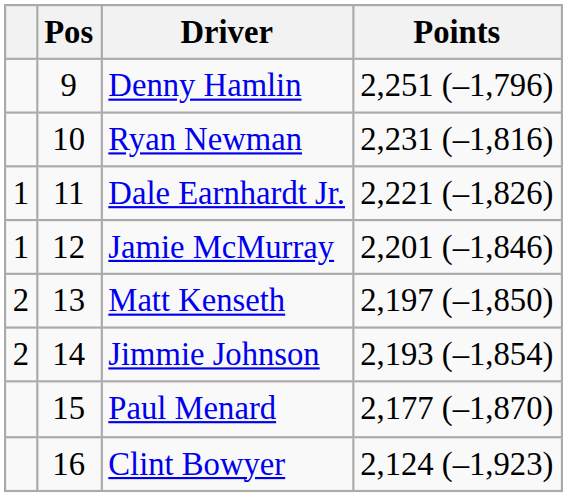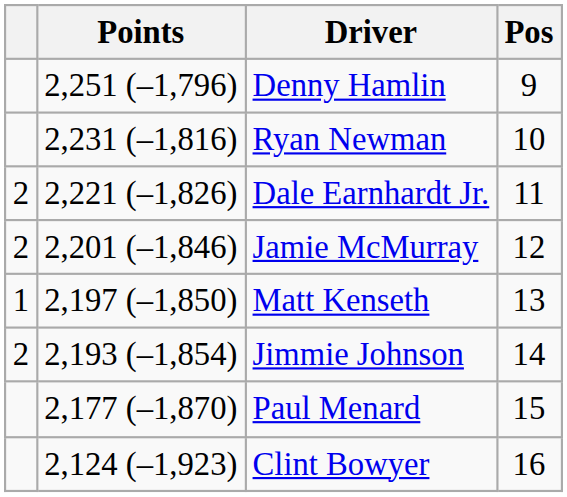 <table class="wikitable" style="font-size: 95%;">
 <tr>
 <th></th>
+<th>Points</th>
+<th>Driver</th>
 <th>Pos</th>
-<th>Driver</th>
-<th>Points</th>
 </tr>
 <tr>
 <td align="left"></td>
+<td style="text-align:center;">2,251 (–1,796)</td>
+<td><a href='#'>Denny Hamlin</a></td>
 <td style="text-align:center;">9</td>
-<td><a href='#'>Denny Hamlin</a></td>
-<td style="text-align:center;">2,251 (–1,796)</td>
 </tr>
 <tr>
 <td align="left"></td>
+<td style="text-align:center;">2,231 (–1,816)</td>
+<td><a href='#'>Ryan Newman</a></td>
 <td style="text-align:center;">10</td>
-<td><a href='#'>Ryan Newman</a></td>
-<td style="text-align:center;">2,231 (–1,816)</td>
+</tr>
+<tr>
+<td align="left"> 2</td>
+<td style="text-align:center;">2,221 (–1,826)</td>
+<td><a href='#'>Dale Earnhardt Jr.</a></td>
+<td style="text-align:center;">11</td>
+</tr>
+<tr>
+<td align="left"> 2</td>
+<td style="text-align:center;">2,201 (–1,846)</td>
+<td><a href='#'>Jamie McMurray</a></td>
+<td style="text-align:center;">12</td>
 </tr>
 <tr>
 <td align="left"> 1</td>
-<td style="text-align:center;">11</td>
-<td><a href='#'>Dale Earnhardt Jr.</a></td>
-<td style="text-align:center;">2,221 (–1,826)</td>
-</tr>
-<tr>
-<td align="left"> 1</td>
-<td style="text-align:center;">12</td>
-<td><a href='#'>Jamie McMurray</a></td>
-<td style="text-align:center;">2,201 (–1,846)</td>
+<td style="text-align:center;">2,197 (–1,850)</td>
+<td><a href='#'>Matt Kenseth</a></td>
+<td style="text-align:center;">13</td>
 </tr>
 <tr>
 <td align="left"> 2</td>
-<td style="text-align:center;">13</td>
-<td><a href='#'>Matt Kenseth</a></td>
-<td style="text-align:center;">2,197 (–1,850)</td>
-</tr>
-<tr>
-<td align="left"> 2</td>
+<td style="text-align:center;">2,193 (–1,854)</td>
+<td><a href='#'>Jimmie Johnson</a></td>
 <td style="text-align:center;">14</td>
-<td><a href='#'>Jimmie Johnson</a></td>
-<td style="text-align:center;">2,193 (–1,854)</td>
 </tr>
 <tr>
 <td align="left"></td>
+<td style="text-align:center;">2,177 (–1,870)</td>
+<td><a href='#'>Paul Menard</a></td>
 <td style="text-align:center;">15</td>
-<td><a href='#'>Paul Menard</a></td>
-<td style="text-align:center;">2,177 (–1,870)</td>
 </tr>
 <tr>
 <td align="left"></td>
+<td style="text-align:center;">2,124 (–1,923)</td>
+<td><a href='#'>Clint Bowyer</a></td>
 <td style="text-align:center;">16</td>
-<td><a href='#'>Clint Bowyer</a></td>
-<td style="text-align:center;">2,124 (–1,923)</td>
 </tr>
 </table>
